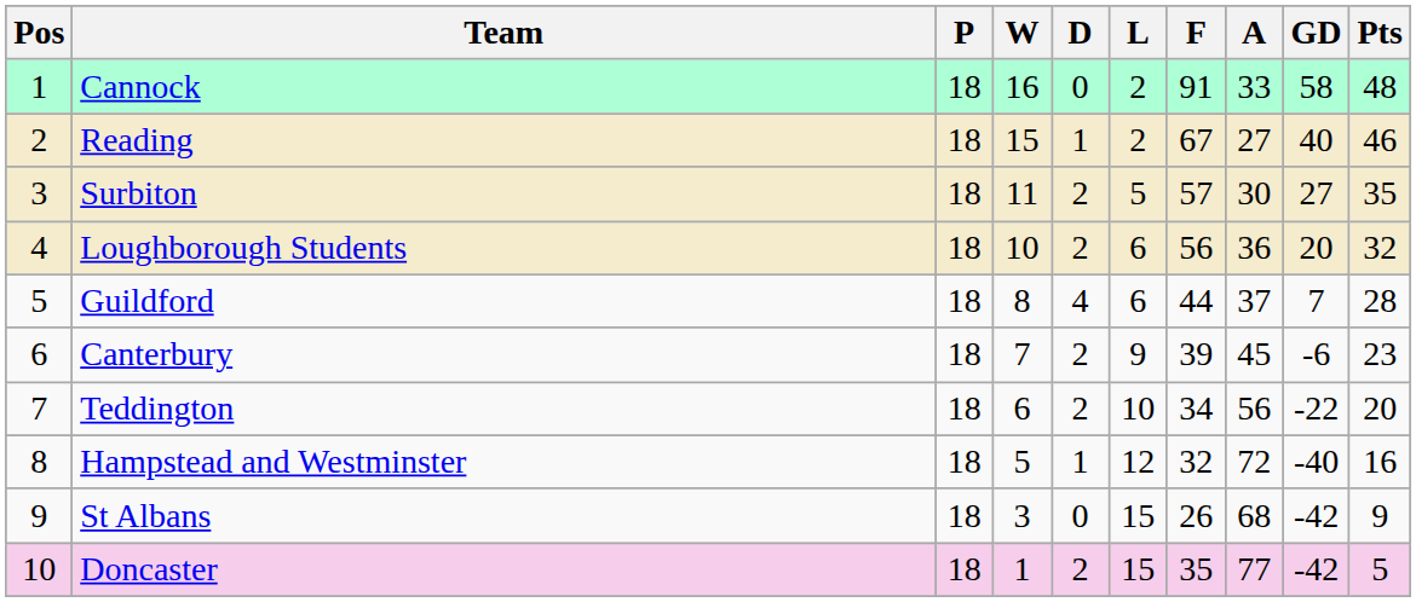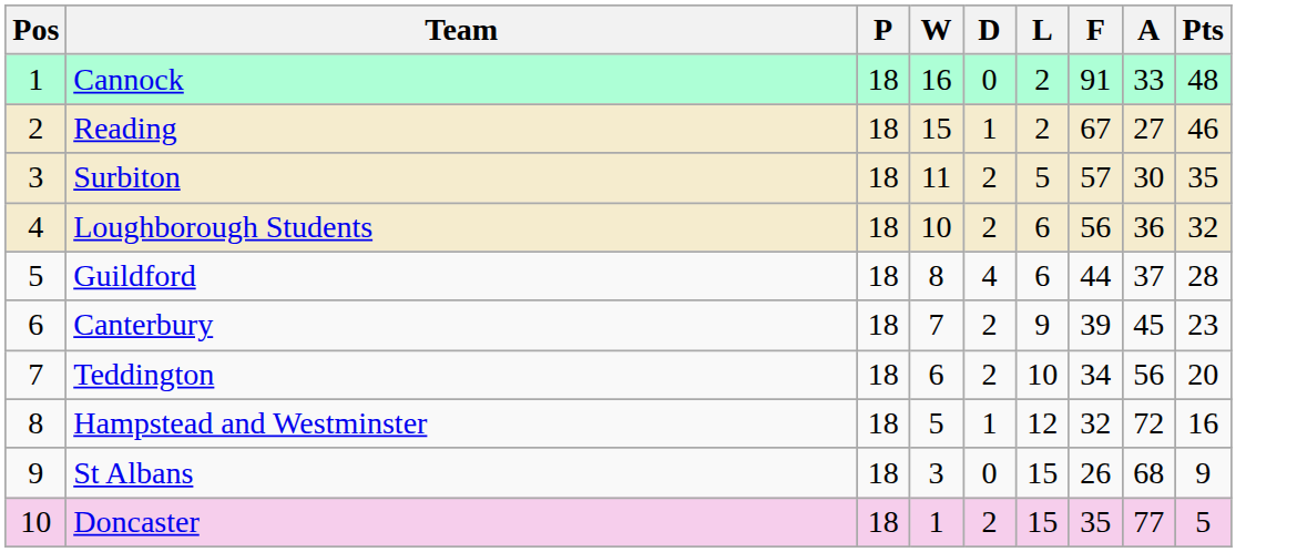 <table class="wikitable" style="font-size: 100%">
 <tr>
 <th width=20>Pos</th>
 <th width=400>Team</th>
 <th width=20>P</th>
 <th width=20>W</th>
 <th width=20>D</th>
 <th width=20>L</th>
 <th width=20>F</th>
 <th width=20>A</th>
-<th width=20>GD</th>
 <th width=20>Pts</th>
 </tr>
 <tr align=center style="background: #ADFFD6;">
 <td>1</td>
 <td align="left"><a href='#'>Cannock</a></td>
 <td>18</td>
 <td>16</td>
 <td>0</td>
 <td>2</td>
 <td>91</td>
 <td>33</td>
-<td>58</td>
 <td>48</td>
 </tr>
 <tr align=center style="background: #F5ECCE;">
 <td>2</td>
 <td align="left"><a href='#'>Reading</a></td>
 <td>18</td>
 <td>15</td>
 <td>1</td>
 <td>2</td>
 <td>67</td>
 <td>27</td>
-<td>40</td>
 <td>46</td>
 </tr>
 <tr align=center style="background: #F5ECCE;">
 <td>3</td>
 <td align="left"><a href='#'>Surbiton</a></td>
 <td>18</td>
 <td>11</td>
 <td>2</td>
 <td>5</td>
 <td>57</td>
 <td>30</td>
-<td>27</td>
 <td>35</td>
 </tr>
 <tr align=center style="background: #F5ECCE;">
 <td>4</td>
 <td align="left"><a href='#'>Loughborough Students</a></td>
 <td>18</td>
 <td>10</td>
 <td>2</td>
 <td>6</td>
 <td>56</td>
 <td>36</td>
-<td>20</td>
 <td>32</td>
 </tr>
 <tr align=center>
 <td>5</td>
 <td align="left"><a href='#'>Guildford</a></td>
 <td>18</td>
 <td>8</td>
 <td>4</td>
 <td>6</td>
 <td>44</td>
 <td>37</td>
-<td>7</td>
 <td>28</td>
 </tr>
 <tr align=center>
 <td>6</td>
 <td align="left"><a href='#'>Canterbury</a></td>
 <td>18</td>
 <td>7</td>
 <td>2</td>
 <td>9</td>
 <td>39</td>
 <td>45</td>
-<td>-6</td>
 <td>23</td>
 </tr>
 <tr align=center>
 <td>7</td>
 <td align="left"><a href='#'>Teddington</a></td>
 <td>18</td>
 <td>6</td>
 <td>2</td>
 <td>10</td>
 <td>34</td>
 <td>56</td>
-<td>-22</td>
 <td>20</td>
 </tr>
 <tr align=center>
 <td>8</td>
 <td align="left"><a href='#'>Hampstead and Westminster</a></td>
 <td>18</td>
 <td>5</td>
 <td>1</td>
 <td>12</td>
 <td>32</td>
 <td>72</td>
-<td>-40</td>
 <td>16</td>
 </tr>
 <tr align=center>
 <td>9</td>
 <td align="left"><a href='#'>St Albans</a></td>
 <td>18</td>
 <td>3</td>
 <td>0</td>
 <td>15</td>
 <td>26</td>
 <td>68</td>
-<td>-42</td>
 <td>9</td>
 </tr>
 <tr align=center style="background: #F6CEEC;">
 <td>10</td>
 <td align="left"><a href='#'>Doncaster</a></td>
 <td>18</td>
 <td>1</td>
 <td>2</td>
 <td>15</td>
 <td>35</td>
 <td>77</td>
-<td>-42</td>
 <td>5</td>
 </tr>
 </table>
